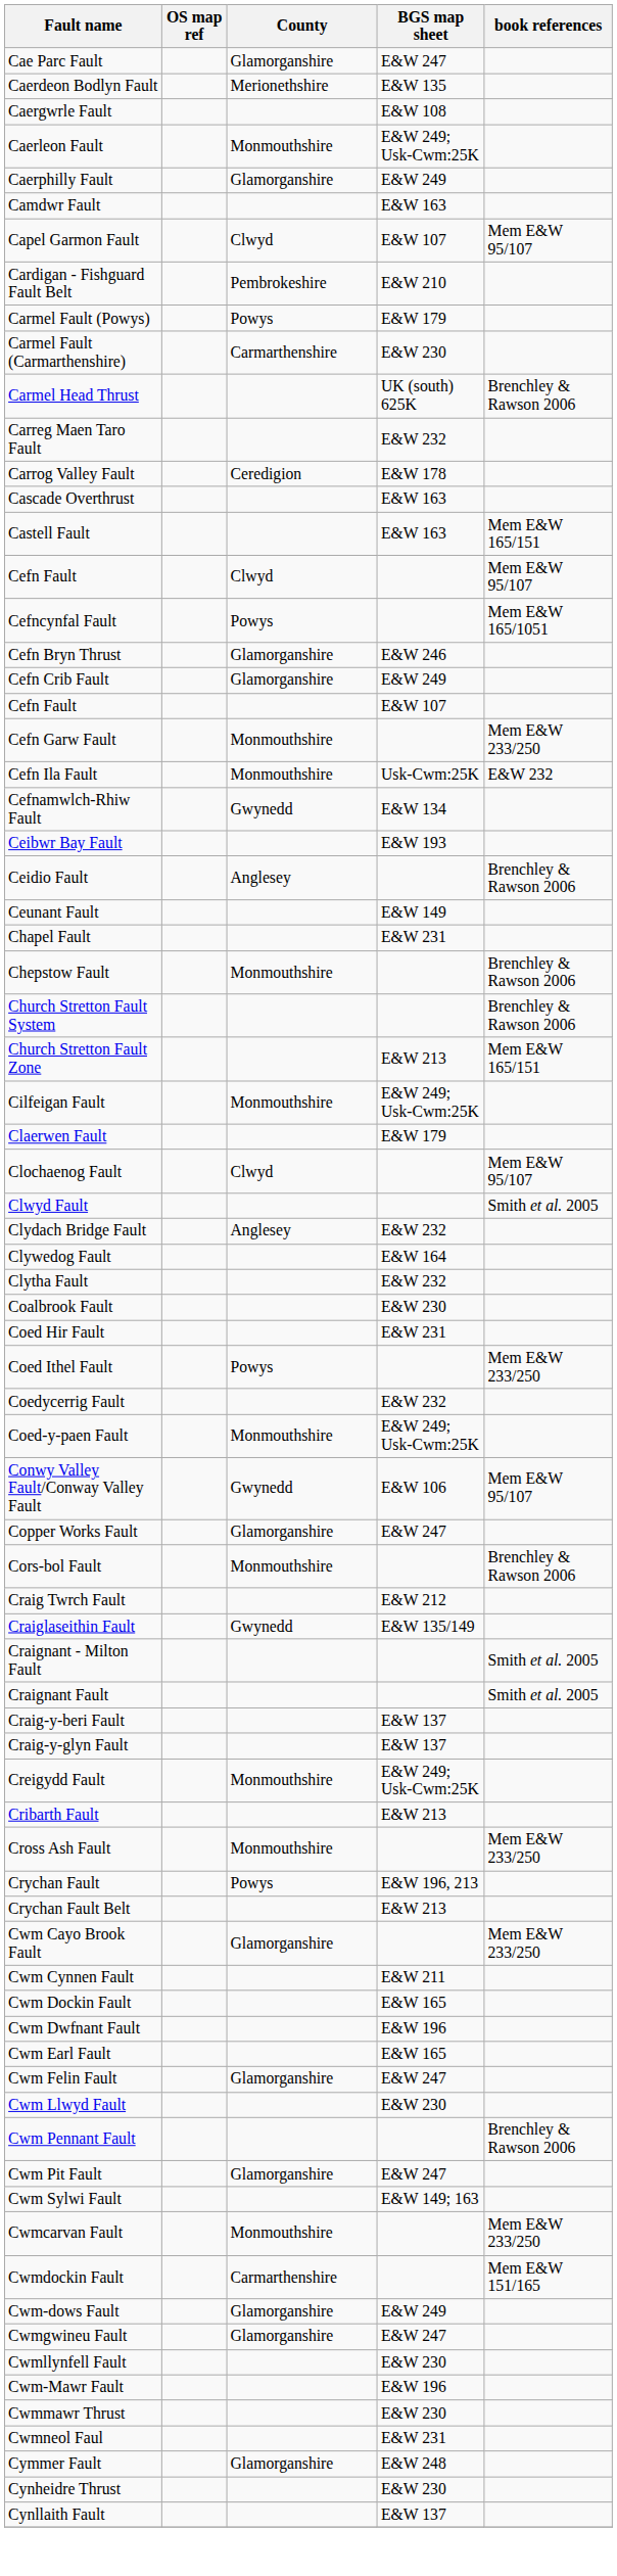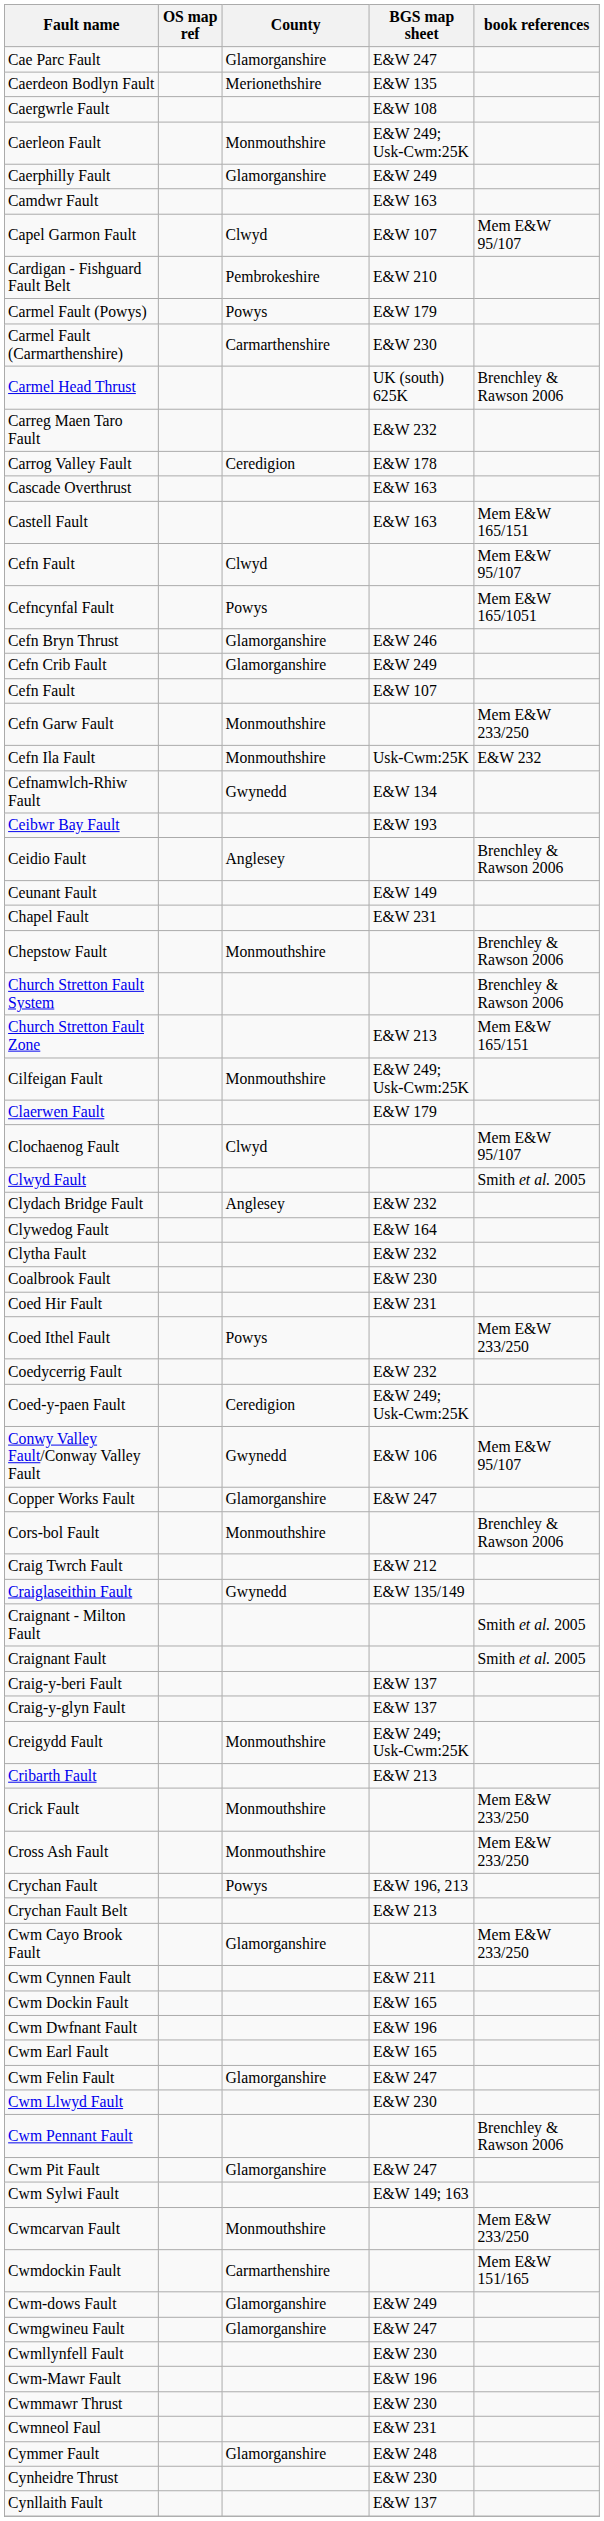 <table class="wikitable">
 <tr>
 <th width="200pt">Fault name</th>
 <th width="100pt">OS map ref</th>
 <th width="200pt">County</th>
 <th width="150pt">BGS map sheet</th>
 <th width="200pt">book references</th>
 </tr>
 <tr>
 <td>Cae Parc Fault</td>
 <td></td>
 <td>Glamorganshire</td>
 <td>E&W 247</td>
 <td></td>
 </tr>
 <tr>
 <td>Caerdeon Bodlyn Fault</td>
 <td></td>
 <td>Merionethshire</td>
 <td>E&W 135</td>
 <td></td>
 </tr>
 <tr>
 <td>Caergwrle Fault</td>
 <td></td>
 <td></td>
 <td>E&W 108</td>
 <td></td>
 </tr>
 <tr>
 <td>Caerleon Fault</td>
 <td></td>
 <td>Monmouthshire</td>
 <td>E&W 249; Usk-Cwm:25K</td>
 <td></td>
 </tr>
 <tr>
 <td>Caerphilly Fault</td>
 <td></td>
 <td>Glamorganshire</td>
 <td>E&W 249</td>
 <td></td>
 </tr>
 <tr>
 <td>Camdwr Fault</td>
 <td></td>
 <td></td>
 <td>E&W 163</td>
 <td></td>
 </tr>
 <tr>
 <td>Capel Garmon Fault</td>
 <td></td>
 <td>Clwyd</td>
 <td>E&W 107</td>
 <td>Mem E&W 95/107</td>
 </tr>
 <tr>
 <td>Cardigan - Fishguard Fault Belt</td>
 <td></td>
 <td>Pembrokeshire</td>
 <td>E&W 210</td>
 <td></td>
 </tr>
 <tr>
 <td>Carmel Fault (Powys)</td>
 <td></td>
 <td>Powys</td>
 <td>E&W 179</td>
 <td></td>
 </tr>
 <tr>
 <td>Carmel Fault (Carmarthenshire)</td>
 <td></td>
 <td>Carmarthenshire</td>
 <td>E&W 230</td>
 <td></td>
 </tr>
 <tr>
 <td><a href='#'>Carmel Head Thrust</a></td>
 <td></td>
 <td></td>
 <td>UK (south) 625K</td>
 <td>Brenchley & Rawson 2006</td>
 </tr>
 <tr>
 <td>Carreg Maen Taro Fault</td>
 <td></td>
 <td></td>
 <td>E&W 232</td>
 <td></td>
 </tr>
 <tr>
 <td>Carrog Valley Fault</td>
 <td></td>
 <td>Ceredigion</td>
 <td>E&W 178</td>
 <td></td>
 </tr>
 <tr>
 <td>Cascade Overthrust</td>
 <td></td>
 <td></td>
 <td>E&W 163</td>
 <td></td>
 </tr>
 <tr>
 <td>Castell Fault</td>
 <td></td>
 <td></td>
 <td>E&W 163</td>
 <td>Mem E&W 165/151</td>
 </tr>
 <tr>
 <td>Cefn Fault</td>
 <td></td>
 <td>Clwyd</td>
 <td></td>
 <td>Mem E&W 95/107</td>
 </tr>
 <tr>
 <td>Cefncynfal Fault</td>
 <td></td>
 <td>Powys</td>
 <td></td>
 <td>Mem E&W 165/1051</td>
 </tr>
 <tr>
 <td>Cefn Bryn Thrust</td>
 <td></td>
 <td>Glamorganshire</td>
 <td>E&W 246</td>
 <td></td>
 </tr>
 <tr>
 <td>Cefn Crib Fault</td>
 <td></td>
 <td>Glamorganshire</td>
 <td>E&W 249</td>
 <td></td>
 </tr>
 <tr>
 <td>Cefn Fault</td>
 <td></td>
 <td></td>
 <td>E&W 107</td>
 <td></td>
 </tr>
 <tr>
 <td>Cefn Garw Fault</td>
 <td></td>
 <td>Monmouthshire</td>
 <td></td>
 <td>Mem E&W 233/250</td>
 </tr>
 <tr>
 <td>Cefn Ila Fault</td>
 <td></td>
 <td>Monmouthshire</td>
 <td>Usk-Cwm:25K</td>
 <td>E&W 232</td>
 </tr>
 <tr>
 <td>Cefnamwlch-Rhiw Fault</td>
 <td></td>
 <td>Gwynedd</td>
 <td>E&W 134</td>
 <td></td>
 </tr>
 <tr>
 <td><a href='#'>Ceibwr Bay Fault</a></td>
 <td></td>
 <td></td>
 <td>E&W 193</td>
 <td></td>
 </tr>
 <tr>
 <td>Ceidio Fault</td>
 <td></td>
 <td>Anglesey</td>
 <td></td>
 <td>Brenchley & Rawson 2006</td>
 </tr>
 <tr>
 <td>Ceunant Fault</td>
 <td></td>
 <td></td>
 <td>E&W 149</td>
 <td></td>
 </tr>
 <tr>
 <td>Chapel Fault</td>
 <td></td>
 <td></td>
 <td>E&W 231</td>
 <td></td>
 </tr>
 <tr>
 <td>Chepstow Fault</td>
 <td></td>
 <td>Monmouthshire</td>
 <td></td>
 <td>Brenchley & Rawson 2006</td>
 </tr>
 <tr>
 <td><a href='#'>Church Stretton Fault System</a></td>
 <td></td>
 <td></td>
 <td></td>
 <td>Brenchley & Rawson 2006</td>
 </tr>
 <tr>
 <td><a href='#'>Church Stretton Fault Zone</a></td>
 <td></td>
 <td></td>
 <td>E&W 213</td>
 <td>Mem E&W 165/151</td>
 </tr>
 <tr>
 <td>Cilfeigan Fault</td>
 <td></td>
 <td>Monmouthshire</td>
 <td>E&W 249; Usk-Cwm:25K</td>
 <td></td>
 </tr>
 <tr>
 <td><a href='#'>Claerwen Fault</a></td>
 <td></td>
 <td></td>
 <td>E&W 179</td>
 <td></td>
 </tr>
 <tr>
 <td>Clochaenog Fault</td>
 <td></td>
 <td>Clwyd</td>
 <td></td>
 <td>Mem E&W 95/107</td>
 </tr>
 <tr>
 <td><a href='#'>Clwyd Fault</a></td>
 <td></td>
 <td></td>
 <td></td>
 <td>Smith <em>et al.</em> 2005</td>
 </tr>
 <tr>
 <td>Clydach Bridge Fault</td>
 <td></td>
 <td>Anglesey</td>
 <td>E&W 232</td>
 <td></td>
 </tr>
 <tr>
 <td>Clywedog Fault</td>
 <td></td>
 <td></td>
 <td>E&W 164</td>
 <td></td>
 </tr>
 <tr>
 <td>Clytha Fault</td>
 <td></td>
 <td></td>
 <td>E&W 232</td>
 <td></td>
 </tr>
 <tr>
 <td>Coalbrook Fault</td>
 <td></td>
 <td></td>
 <td>E&W 230</td>
 <td></td>
 </tr>
 <tr>
 <td>Coed Hir Fault</td>
 <td></td>
 <td></td>
 <td>E&W 231</td>
 <td></td>
 </tr>
 <tr>
 <td>Coed Ithel Fault</td>
 <td></td>
 <td>Powys</td>
 <td></td>
 <td>Mem E&W 233/250</td>
 </tr>
 <tr>
 <td>Coedycerrig Fault</td>
 <td></td>
 <td></td>
 <td>E&W 232</td>
 <td></td>
 </tr>
 <tr>
 <td>Coed-y-paen Fault</td>
 <td></td>
-<td>Monmouthshire</td>
+<td>Ceredigion</td>
 <td>E&W 249; Usk-Cwm:25K</td>
 <td></td>
 </tr>
 <tr>
 <td><a href='#'>Conwy Valley Fault</a>/Conway Valley Fault</td>
 <td></td>
 <td>Gwynedd</td>
 <td>E&W 106</td>
 <td>Mem E&W 95/107</td>
 </tr>
 <tr>
 <td>Copper Works Fault</td>
 <td></td>
 <td>Glamorganshire</td>
 <td>E&W 247</td>
 <td></td>
 </tr>
 <tr>
 <td>Cors-bol Fault</td>
 <td></td>
 <td>Monmouthshire</td>
 <td></td>
 <td>Brenchley & Rawson 2006</td>
 </tr>
 <tr>
 <td>Craig Twrch Fault</td>
 <td></td>
 <td></td>
 <td>E&W 212</td>
 <td></td>
 </tr>
 <tr>
 <td><a href='#'>Craiglaseithin Fault</a></td>
 <td></td>
 <td>Gwynedd</td>
 <td>E&W 135/149</td>
 <td></td>
 </tr>
 <tr>
 <td>Craignant - Milton Fault</td>
 <td></td>
 <td></td>
 <td></td>
 <td>Smith <em>et al.</em> 2005</td>
 </tr>
 <tr>
 <td>Craignant Fault</td>
 <td></td>
 <td></td>
 <td></td>
 <td>Smith <em>et al.</em> 2005</td>
 </tr>
 <tr>
 <td>Craig-y-beri Fault</td>
 <td></td>
 <td></td>
 <td>E&W 137</td>
 <td></td>
 </tr>
 <tr>
 <td>Craig-y-glyn Fault</td>
 <td></td>
 <td></td>
 <td>E&W 137</td>
 <td></td>
 </tr>
 <tr>
 <td>Creigydd Fault</td>
 <td></td>
 <td>Monmouthshire</td>
 <td>E&W 249; Usk-Cwm:25K</td>
 <td></td>
 </tr>
 <tr>
 <td><a href='#'>Cribarth Fault</a></td>
 <td></td>
 <td></td>
 <td>E&W 213</td>
 <td></td>
+</tr>
+<tr>
+<td>Crick Fault</td>
+<td></td>
+<td>Monmouthshire</td>
+<td></td>
+<td>Mem E&W 233/250</td>
 </tr>
 <tr>
 <td>Cross Ash Fault</td>
 <td></td>
 <td>Monmouthshire</td>
 <td></td>
 <td>Mem E&W 233/250</td>
 </tr>
 <tr>
 <td>Crychan Fault</td>
 <td></td>
 <td>Powys</td>
 <td>E&W 196, 213</td>
 <td></td>
 </tr>
 <tr>
 <td>Crychan Fault Belt</td>
 <td></td>
 <td></td>
 <td>E&W 213</td>
 <td></td>
 </tr>
 <tr>
 <td>Cwm Cayo Brook Fault</td>
 <td></td>
 <td>Glamorganshire</td>
 <td></td>
 <td>Mem E&W 233/250</td>
 </tr>
 <tr>
 <td>Cwm Cynnen Fault</td>
 <td></td>
 <td></td>
 <td>E&W 211</td>
 <td></td>
 </tr>
 <tr>
 <td>Cwm Dockin Fault</td>
 <td></td>
 <td></td>
 <td>E&W 165</td>
 <td></td>
 </tr>
 <tr>
 <td>Cwm Dwfnant Fault</td>
 <td></td>
 <td></td>
 <td>E&W 196</td>
 <td></td>
 </tr>
 <tr>
 <td>Cwm Earl Fault</td>
 <td></td>
 <td></td>
 <td>E&W 165</td>
 <td></td>
 </tr>
 <tr>
 <td>Cwm Felin Fault</td>
 <td></td>
 <td>Glamorganshire</td>
 <td>E&W 247</td>
 <td></td>
 </tr>
 <tr>
 <td><a href='#'>Cwm Llwyd Fault</a></td>
 <td></td>
 <td></td>
 <td>E&W 230</td>
 <td></td>
 </tr>
 <tr>
 <td><a href='#'>Cwm Pennant Fault</a></td>
 <td></td>
 <td></td>
 <td></td>
 <td>Brenchley & Rawson 2006</td>
 </tr>
 <tr>
 <td>Cwm Pit Fault</td>
 <td></td>
 <td>Glamorganshire</td>
 <td>E&W 247</td>
 <td></td>
 </tr>
 <tr>
 <td>Cwm Sylwi Fault</td>
 <td></td>
 <td></td>
 <td>E&W 149; 163</td>
 <td></td>
 </tr>
 <tr>
 <td>Cwmcarvan Fault</td>
 <td></td>
 <td>Monmouthshire</td>
 <td></td>
 <td>Mem E&W 233/250</td>
 </tr>
 <tr>
 <td>Cwmdockin Fault</td>
 <td></td>
 <td>Carmarthenshire</td>
 <td></td>
 <td>Mem E&W 151/165</td>
 </tr>
 <tr>
 <td>Cwm-dows Fault</td>
 <td></td>
 <td>Glamorganshire</td>
 <td>E&W 249</td>
 <td></td>
 </tr>
 <tr>
 <td>Cwmgwineu Fault</td>
 <td></td>
 <td>Glamorganshire</td>
 <td>E&W 247</td>
 <td></td>
 </tr>
 <tr>
 <td>Cwmllynfell Fault</td>
 <td></td>
 <td></td>
 <td>E&W 230</td>
 <td></td>
 </tr>
 <tr>
 <td>Cwm-Mawr Fault</td>
 <td></td>
 <td></td>
 <td>E&W 196</td>
 <td></td>
 </tr>
 <tr>
 <td>Cwmmawr Thrust</td>
 <td></td>
 <td></td>
 <td>E&W 230</td>
 <td></td>
 </tr>
 <tr>
 <td>Cwmneol Faul</td>
 <td></td>
 <td></td>
 <td>E&W 231</td>
 <td></td>
 </tr>
 <tr>
 <td>Cymmer Fault</td>
 <td></td>
 <td>Glamorganshire</td>
 <td>E&W 248</td>
 <td></td>
 </tr>
 <tr>
 <td>Cynheidre Thrust</td>
 <td></td>
 <td></td>
 <td>E&W 230</td>
 <td></td>
 </tr>
 <tr>
 <td>Cynllaith Fault</td>
 <td></td>
 <td></td>
 <td>E&W 137</td>
 <td></td>
 </tr>
 <tr>
 </tr>
 </table>
